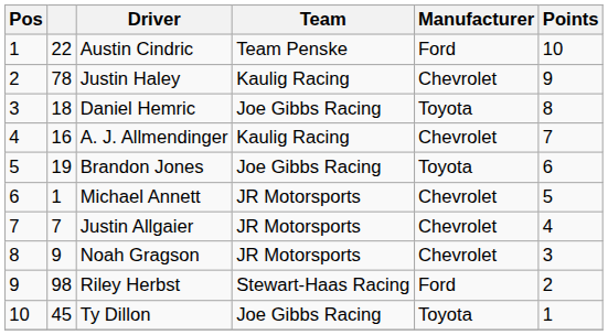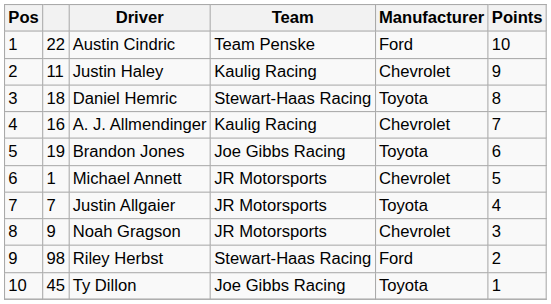 <table class="wikitable" style="font-size:98%">
 <tr>
 <th>Pos</th>
 <th></th>
 <th>Driver</th>
 <th>Team</th>
 <th>Manufacturer</th>
 <th>Points</th>
 </tr>
 <tr>
 <td>1</td>
 <td>22</td>
 <td>Austin Cindric</td>
 <td>Team Penske</td>
 <td>Ford</td>
 <td>10</td>
 </tr>
 <tr>
 <td>2</td>
-<td>78</td>
+<td>11</td>
 <td>Justin Haley</td>
 <td>Kaulig Racing</td>
 <td>Chevrolet</td>
 <td>9</td>
 </tr>
 <tr>
 <td>3</td>
 <td>18</td>
 <td>Daniel Hemric</td>
-<td>Joe Gibbs Racing</td>
+<td>Stewart-Haas Racing</td>
 <td>Toyota</td>
 <td>8</td>
 </tr>
 <tr>
 <td>4</td>
 <td>16</td>
 <td>A. J. Allmendinger</td>
 <td>Kaulig Racing</td>
 <td>Chevrolet</td>
 <td>7</td>
 </tr>
 <tr>
 <td>5</td>
 <td>19</td>
 <td>Brandon Jones</td>
 <td>Joe Gibbs Racing</td>
 <td>Toyota</td>
 <td>6</td>
 </tr>
 <tr>
 <td>6</td>
 <td>1</td>
 <td>Michael Annett</td>
 <td>JR Motorsports</td>
 <td>Chevrolet</td>
 <td>5</td>
 </tr>
 <tr>
 <td>7</td>
 <td>7</td>
 <td>Justin Allgaier</td>
 <td>JR Motorsports</td>
-<td>Chevrolet</td>
+<td>Toyota</td>
 <td>4</td>
 </tr>
 <tr>
 <td>8</td>
 <td>9</td>
 <td>Noah Gragson</td>
 <td>JR Motorsports</td>
 <td>Chevrolet</td>
 <td>3</td>
 </tr>
 <tr>
 <td>9</td>
 <td>98</td>
 <td>Riley Herbst</td>
 <td>Stewart-Haas Racing</td>
 <td>Ford</td>
 <td>2</td>
 </tr>
 <tr>
 <td>10</td>
 <td>45</td>
 <td>Ty Dillon</td>
 <td>Joe Gibbs Racing</td>
 <td>Toyota</td>
 <td>1</td>
 </tr>
 <tr>
 </tr>
 </table>
